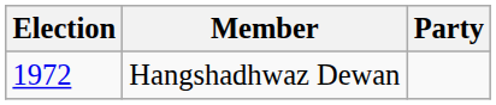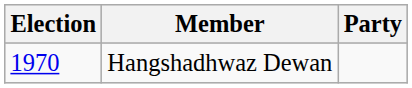 <table class="wikitable sortable">
 <tr>
 <th>Election</th>
 <th>Member</th>
 <th colspan=2>Party</th>
 </tr>
 <tr>
-<td><a href='#'>1972</a></td>
+<td><a href='#'>1970</a></td>
 <td>Hangshadhwaz Dewan</td>
 <td></td>
 </tr>
 </table>
